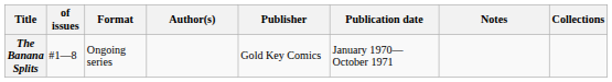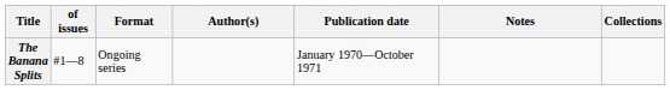 <table class="wikitable">
 <tr>
 <th>Title</th>
 <th style="width:40pt"> of issues</th>
 <th style="width:75pt">Format</th>
 <th style="width:125pt">Author(s)</th>
-<th style="width:125pt">Publisher</th>
 <th style="width:150pt">Publication date</th>
 <th style="width:175pt">Notes</th>
 <th>Collections</th>
 </tr>
 <tr>
 <th><em>The Banana Splits</em></th>
 <td>#1—8</td>
 <td>Ongoing series</td>
 <td></td>
-<td>Gold Key Comics</td>
 <td>January 1970—October 1971</td>
 <td></td>
 <td></td>
 </tr>
 </table>
